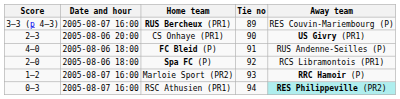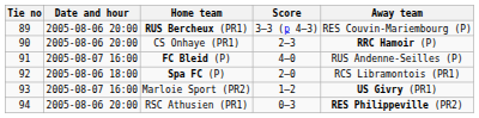 <table class="wikitable" style="text-align: center">
 <tr>
-<th>Score</th>
+<th>Tie no</th>
 <th>Date and hour</th>
 <th>Home team</th>
-<th>Tie no</th>
+<th>Score</th>
 <th>Away team</th>
 </tr>
 <tr>
+<td>89</td>
+<td>2005-08-06 20:00</td>
+<td><strong>RUS Bercheux</strong> (PR1)</td>
 <td>3–3 (<a href='#'>p</a> 4–3)</td>
-<td>2005-08-07 16:00</td>
-<td><strong>RUS Bercheux</strong> (PR1)</td>
-<td>89</td>
 <td>RES Couvin-Mariembourg (P)</td>
 </tr>
 <tr>
-<td>2–3</td>
+<td>90</td>
 <td>2005-08-06 20:00</td>
 <td>CS Onhaye (PR1)</td>
-<td>90</td>
+<td>2–3</td>
+<td><strong>RRC Hamoir</strong> (P)</td>
+</tr>
+<tr>
+<td>91</td>
+<td>2005-08-07 16:00</td>
+<td><strong>FC Bleid</strong> (P)</td>
+<td>4–0</td>
+<td>RUS Andenne-Seilles (P)</td>
+</tr>
+<tr>
+<td>92</td>
+<td>2005-08-06 18:00</td>
+<td><strong>Spa FC</strong> (P)</td>
+<td>2–0</td>
+<td>RCS Libramontois (PR1)</td>
+</tr>
+<tr>
+<td>93</td>
+<td>2005-08-07 16:00</td>
+<td>Marloie Sport (PR2)</td>
+<td>1–2</td>
 <td><strong>US Givry</strong> (PR1)</td>
 </tr>
 <tr>
-<td>4–0</td>
-<td>2005-08-06 18:00</td>
-<td><strong>FC Bleid</strong> (P)</td>
-<td>91</td>
-<td>RUS Andenne-Seilles (P)</td>
-</tr>
-<tr>
-<td>2–0</td>
-<td>2005-08-06 18:00</td>
-<td><strong>Spa FC</strong> (P)</td>
-<td>92</td>
-<td>RCS Libramontois (PR1)</td>
-</tr>
-<tr>
-<td>1–2</td>
-<td>2005-08-07 16:00</td>
-<td>Marloie Sport (PR2)</td>
-<td>93</td>
-<td><strong>RRC Hamoir</strong> (P)</td>
-</tr>
-<tr>
+<td>94</td>
+<td>2005-08-06 20:00</td>
+<td>RSC Athusien  (PR1)</td>
 <td>0–3</td>
-<td>2005-08-07 16:00</td>
-<td>RSC Athusien  (PR1)</td>
-<td>94</td>
-<td style="background: paleturquoise;"><strong>RES Philippeville</strong> (PR2)</td>
+<td><strong>RES Philippeville</strong> (PR2)</td>
 </tr>
 </table>
